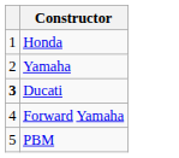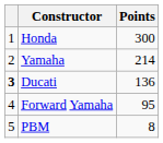 <table class="wikitable" style="font-size: 95%;">
 <tr>
 <th></th>
 <th>Constructor</th>
+<th>Points</th>
 </tr>
 <tr>
 <td align=center>1</td>
 <td> <a href='#'>Honda</a></td>
+<td align=right>300</td>
 </tr>
 <tr>
 <td align=center>2</td>
 <td> <a href='#'>Yamaha</a></td>
+<td align=right>214</td>
 </tr>
 <tr>
 <td align=center><strong>3</strong></td>
 <td> <a href='#'>Ducati</a></td>
+<td align=right>136</td>
 </tr>
 <tr>
 <td align=center>4</td>
 <td> <a href='#'>Forward</a> <a href='#'>Yamaha</a></td>
+<td align=right>95</td>
 </tr>
 <tr>
 <td align=center>5</td>
 <td> <a href='#'>PBM</a></td>
+<td align=right>8</td>
 </tr>
 </table>
